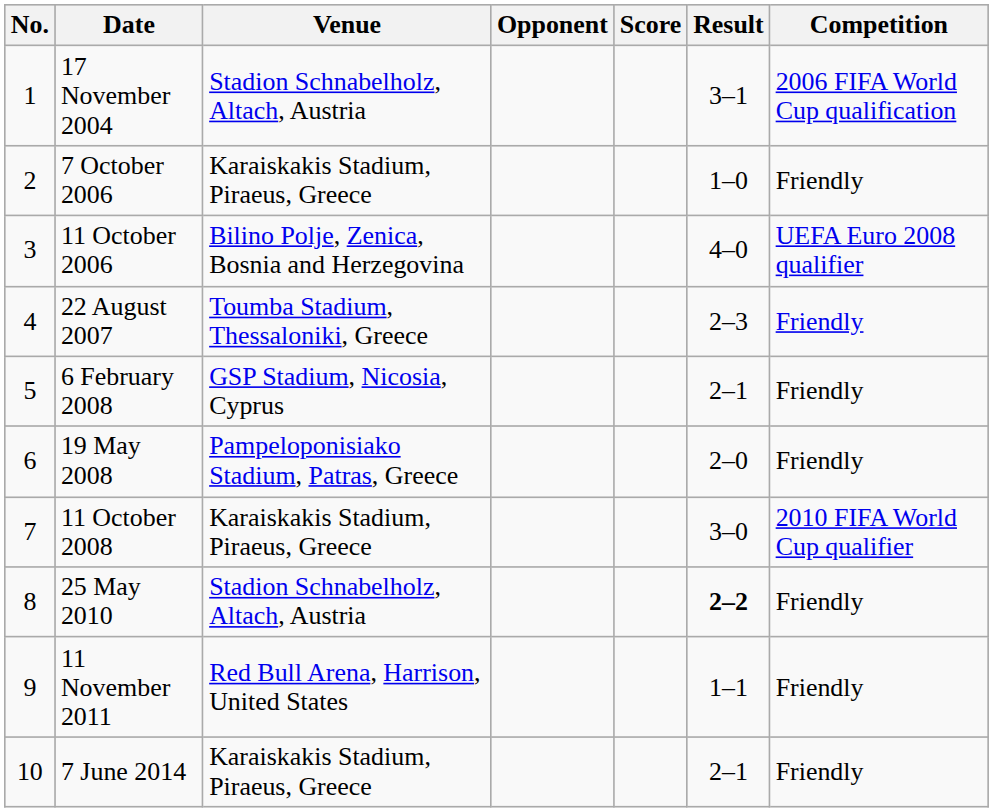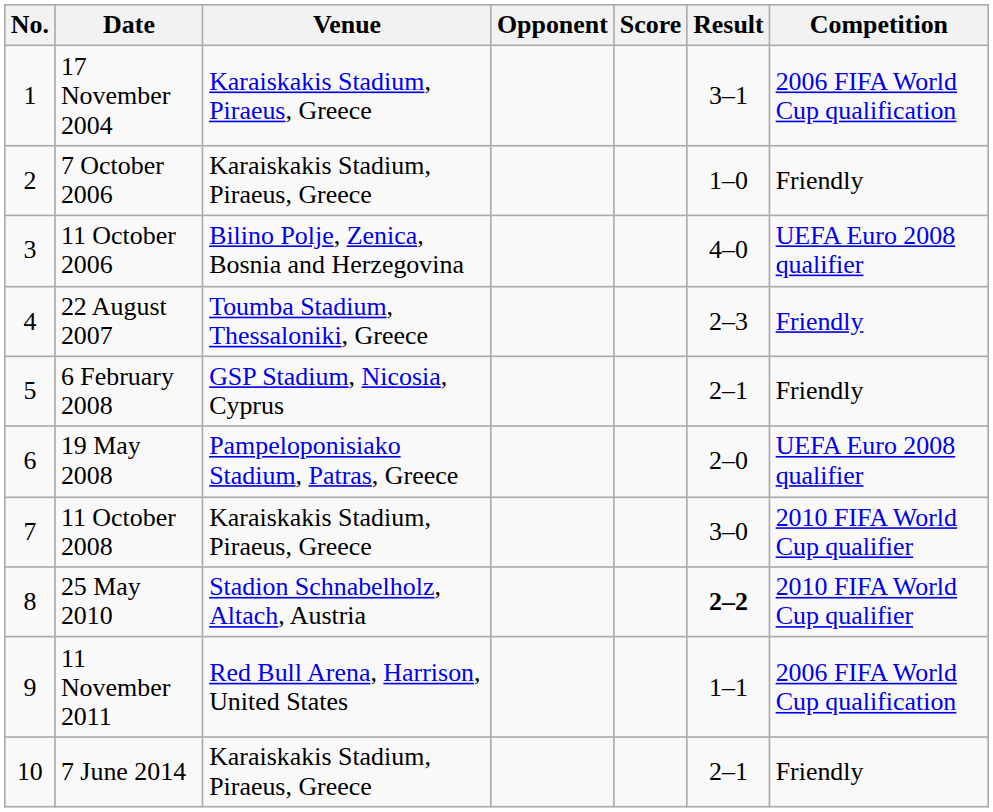 <table class="wikitable sortable">
 <tr>
 <th scope="col">No.</th>
 <th scope="col">Date</th>
 <th scope="col">Venue</th>
 <th scope="col">Opponent</th>
 <th scope="col">Score</th>
 <th scope="col">Result</th>
 <th scope="col">Competition</th>
 </tr>
 <tr>
 <td align="center">1</td>
 <td>17 November 2004</td>
-<td><a href='#'>Stadion Schnabelholz</a>, <a href='#'>Altach</a>, Austria</td>
+<td><a href='#'>Karaiskakis Stadium</a>, <a href='#'>Piraeus</a>, Greece</td>
 <td></td>
 <td></td>
 <td align="center">3–1</td>
 <td><a href='#'>2006 FIFA World Cup qualification</a></td>
 </tr>
 <tr>
 <td align="center">2</td>
 <td>7 October 2006</td>
 <td>Karaiskakis Stadium, Piraeus, Greece</td>
 <td></td>
 <td></td>
 <td align="center">1–0</td>
 <td>Friendly</td>
 </tr>
 <tr>
 <td align="center">3</td>
 <td>11 October 2006</td>
 <td><a href='#'>Bilino Polje</a>, <a href='#'>Zenica</a>, Bosnia and Herzegovina</td>
 <td></td>
 <td></td>
 <td align="center">4–0</td>
 <td><a href='#'>UEFA Euro 2008 qualifier</a></td>
 </tr>
 <tr>
 <td align="center">4</td>
 <td>22 August 2007</td>
 <td><a href='#'>Toumba Stadium</a>, <a href='#'>Thessaloniki</a>, Greece</td>
 <td></td>
 <td></td>
 <td align="center">2–3</td>
 <td><a href='#'>Friendly</a></td>
 </tr>
 <tr>
 <td align="center">5</td>
 <td>6 February 2008</td>
 <td><a href='#'>GSP Stadium</a>, <a href='#'>Nicosia</a>, Cyprus</td>
 <td></td>
 <td></td>
 <td align="center">2–1</td>
 <td>Friendly</td>
 </tr>
 <tr>
 <td align="center">6</td>
 <td>19 May 2008</td>
 <td><a href='#'>Pampeloponisiako Stadium</a>, <a href='#'>Patras</a>, Greece</td>
 <td></td>
 <td></td>
 <td align="center">2–0</td>
-<td>Friendly</td>
+<td><a href='#'>UEFA Euro 2008 qualifier</a></td>
 </tr>
 <tr>
 <td align="center">7</td>
 <td>11 October 2008</td>
 <td>Karaiskakis Stadium, Piraeus, Greece</td>
 <td></td>
 <td></td>
 <td align="center">3–0</td>
 <td><a href='#'>2010 FIFA World Cup qualifier</a></td>
 </tr>
 <tr>
 <td align="center">8</td>
 <td>25 May 2010</td>
 <td><a href='#'>Stadion Schnabelholz</a>, <a href='#'>Altach</a>, Austria</td>
 <td></td>
 <td></td>
 <td align="center"><strong>2–2</strong></td>
-<td>Friendly</td>
+<td><a href='#'>2010 FIFA World Cup qualifier</a></td>
 </tr>
 <tr>
 <td align="center">9</td>
 <td>11 November 2011</td>
 <td><a href='#'>Red Bull Arena</a>, <a href='#'>Harrison</a>, United States</td>
 <td></td>
 <td></td>
 <td align="center">1–1</td>
-<td>Friendly</td>
+<td><a href='#'>2006 FIFA World Cup qualification</a></td>
 </tr>
 <tr>
 <td align="center">10</td>
 <td>7 June 2014</td>
 <td>Karaiskakis Stadium, Piraeus, Greece</td>
 <td></td>
 <td></td>
 <td align="center">2–1</td>
 <td>Friendly</td>
 </tr>
 </table>
